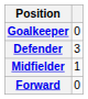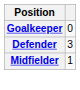 <table class="wikitable plainrowheaders">
 <tr>
 <th scope="col">Position</th>
 <th scope="col"></th>
 </tr>
 <tr>
 <th scope="row"><a href='#'>Goalkeeper</a></th>
 <td style="text-align:center">0</td>
 </tr>
 <tr>
 <th scope="row"><a href='#'>Defender</a></th>
 <td style="text-align:center">3</td>
 </tr>
 <tr>
 <th scope="row"><a href='#'>Midfielder</a></th>
 <td style="text-align:center">1</td>
 </tr>
-<tr>
-<th scope="row"><a href='#'>Forward</a></th>
-<td style="text-align:center">0</td>
-</tr>
 </table>
